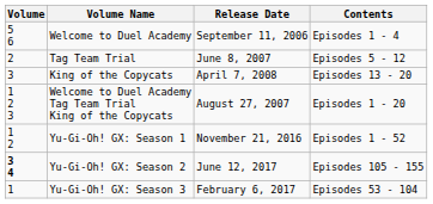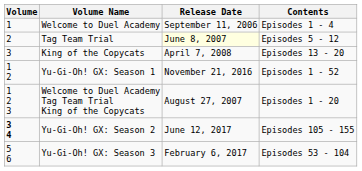 <table class="wikitable">
 <tr>
 <th>Volume </th>
 <th>Volume Name </th>
 <th>Release Date</th>
 <th>Contents</th>
 </tr>
 <tr>
-<td>5<br>6</td>
+<td>1</td>
 <td>Welcome to Duel Academy</td>
 <td>September 11, 2006</td>
 <td>Episodes 1 - 4</td>
 </tr>
 <tr>
 <td>2</td>
 <td>Tag Team Trial</td>
-<td>June 8, 2007</td>
+<td style="background: lightyellow;">June 8, 2007</td>
 <td>Episodes 5 - 12</td>
 </tr>
 <tr>
 <td>3</td>
 <td>King of the Copycats</td>
 <td>April 7, 2008</td>
 <td>Episodes 13 - 20</td>
 </tr>
 <tr>
+<td>1<br>2</td>
+<td>Yu-Gi-Oh! GX:  Season 1</td>
+<td>November 21, 2016</td>
+<td>Episodes 1 - 52</td>
+</tr>
+<tr>
 <td>1<br>2<br>3</td>
 <td>Welcome to Duel Academy<br>Tag Team Trial<br>King of the Copycats</td>
 <td>August 27, 2007</td>
 <td>Episodes 1 - 20</td>
-</tr>
-<tr>
-<td>1<br>2</td>
-<td>Yu-Gi-Oh! GX:  Season 1</td>
-<td>November 21, 2016</td>
-<td>Episodes 1 - 52</td>
 </tr>
 <tr>
 <td><strong>3<br>4</strong></td>
 <td>Yu-Gi-Oh! GX: Season 2</td>
 <td>June 12, 2017</td>
 <td>Episodes 105 - 155</td>
 </tr>
 <tr>
-<td>1</td>
+<td>5<br>6</td>
 <td>Yu-Gi-Oh! GX: Season 3</td>
 <td>February 6, 2017</td>
 <td>Episodes 53 - 104</td>
 </tr>
 </table>
